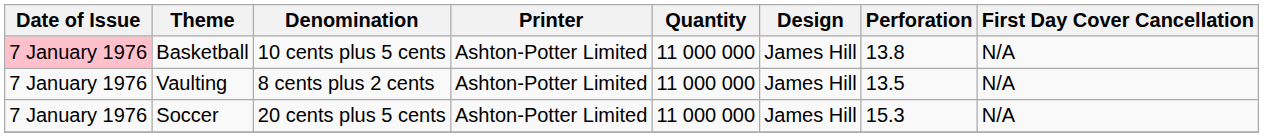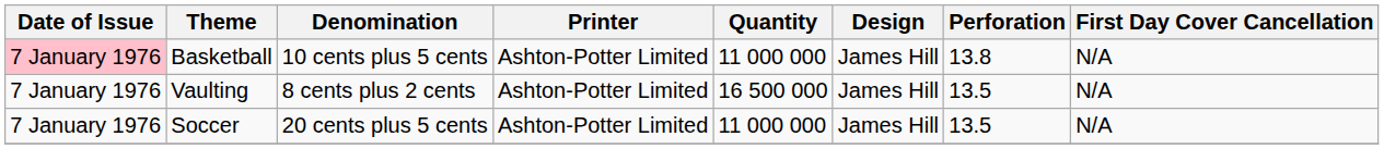 <table class="wikitable sortable">
 <tr>
 <th>Date of Issue</th>
 <th>Theme</th>
 <th>Denomination</th>
 <th>Printer</th>
 <th>Quantity</th>
 <th>Design</th>
 <th>Perforation</th>
 <th>First Day Cover Cancellation</th>
 </tr>
 <tr>
 <td style="background: pink;">7 January 1976 </td>
 <td>Basketball</td>
 <td>10 cents plus 5 cents</td>
 <td>Ashton-Potter Limited</td>
 <td>11 000 000</td>
 <td>James Hill</td>
 <td>13.8</td>
 <td>N/A</td>
 </tr>
 <tr>
 <td>7 January 1976</td>
 <td>Vaulting</td>
 <td>8 cents plus 2 cents</td>
 <td>Ashton-Potter Limited</td>
-<td>11 000 000</td>
+<td>16 500 000</td>
 <td>James Hill</td>
 <td>13.5</td>
 <td>N/A</td>
 </tr>
 <tr>
 <td>7 January 1976</td>
 <td>Soccer</td>
 <td>20 cents plus 5 cents</td>
 <td>Ashton-Potter Limited</td>
 <td>11 000 000</td>
 <td>James Hill</td>
-<td>15.3</td>
+<td>13.5</td>
 <td>N/A</td>
 </tr>
 <tr>
 </tr>
 </table>
